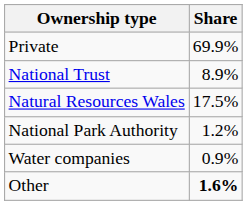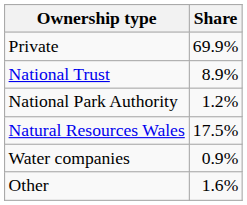 <table class="wikitable">
 <tr>
 <th>Ownership type</th>
 <th>Share</th>
 </tr>
 <tr>
 <td>Private</td>
 <td style="text-align:right;">69.9%</td>
 </tr>
 <tr>
 <td><a href='#'>National Trust</a></td>
 <td style="text-align:right;">8.9%</td>
 </tr>
 <tr>
+<td>National Park Authority</td>
+<td style="text-align:right;">1.2%</td>
+</tr>
+<tr>
 <td><a href='#'>Natural Resources Wales</a></td>
 <td style="text-align:right;">17.5%</td>
-</tr>
-<tr>
-<td>National Park Authority</td>
-<td style="text-align:right;">1.2%</td>
 </tr>
 <tr>
 <td>Water companies</td>
 <td style="text-align:right;">0.9%</td>
 </tr>
 <tr>
 <td>Other</td>
-<td style="text-align:right;"><strong>1.6%</strong></td>
+<td style="text-align:right;">1.6%</td>
 </tr>
 </table>
